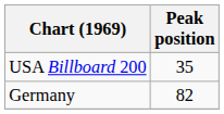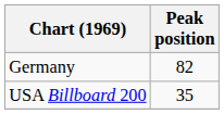 <table class="wikitable sortable">
 <tr>
 <th>Chart (1969)</th>
 <th>Peak<br>position</th>
 </tr>
 <tr>
+<td>Germany</td>
+<td style="text-align:center;">82</td>
+</tr>
+<tr>
 <td>USA <a href='#'><em>Billboard</em> 200</a></td>
 <td style="text-align:center;">35</td>
 </tr>
 <tr>
-<td>Germany</td>
-<td style="text-align:center;">82</td>
-</tr>
-<tr>
 </tr>
 </table>
